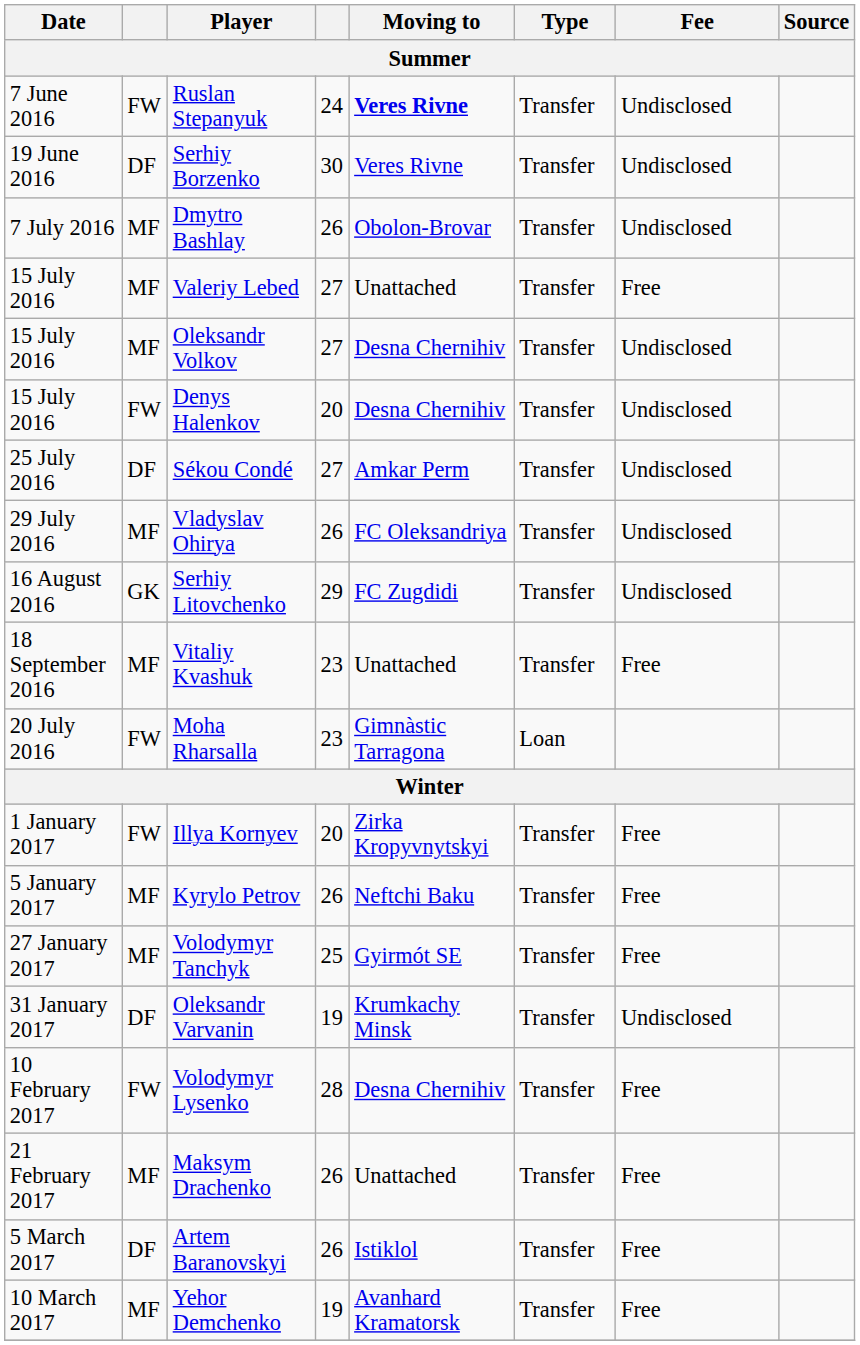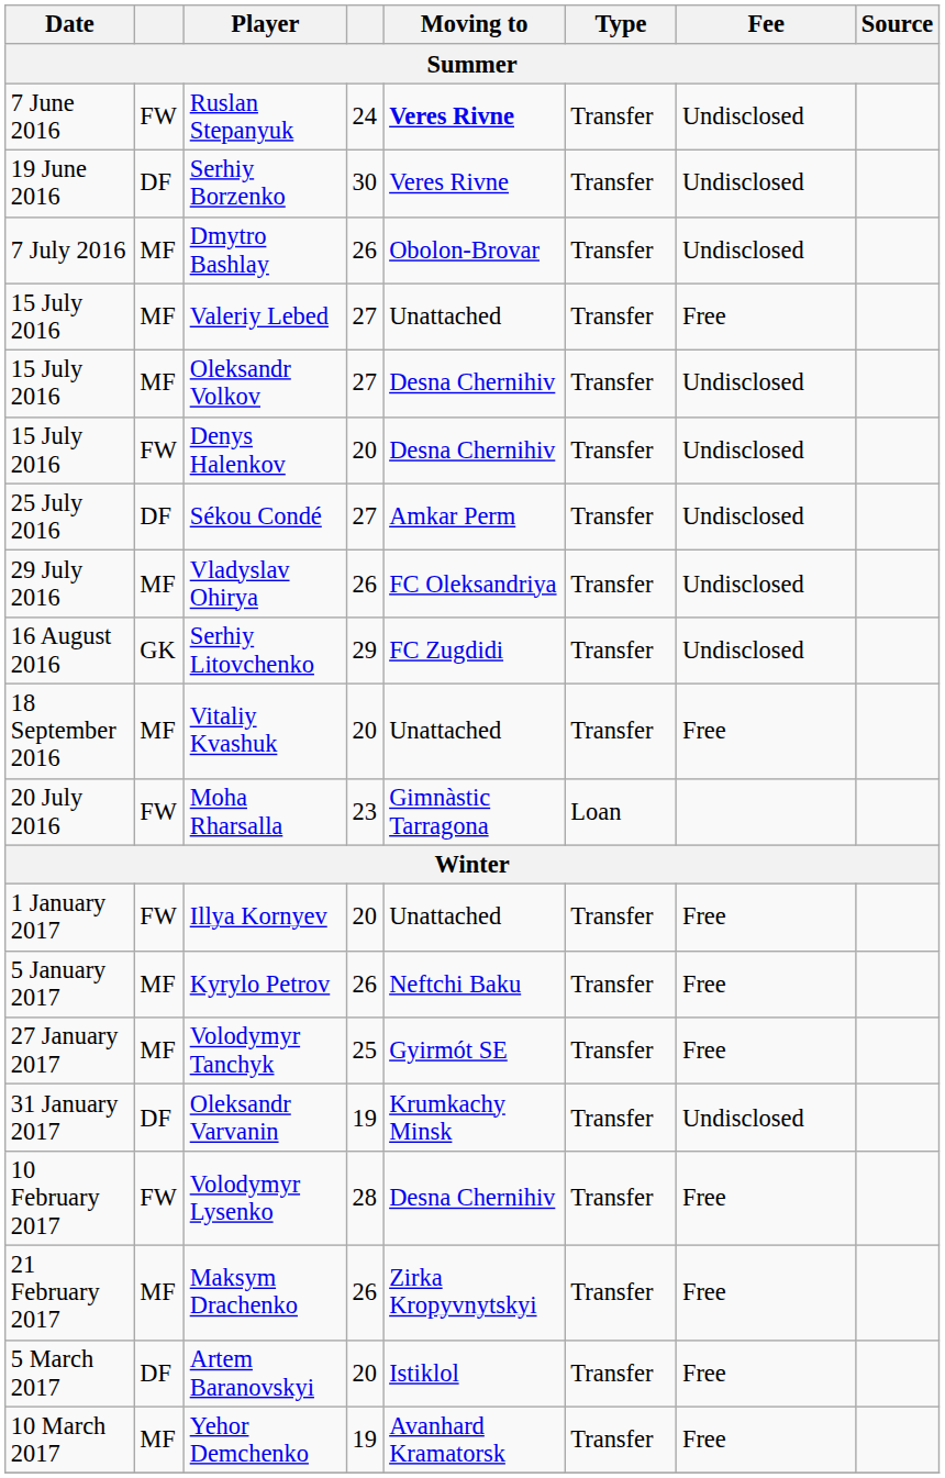 <table class="wikitable sortable">
 <tr>
 <th style="width:115px;">Date</th>
 <th style="width:30px;"></th>
 <th style="width:180px;">Player</th>
 <th style="width:20px;"></th>
 <th style="width:180px;">Moving to</th>
 <th style="width:120px;" class="unsortable">Type</th>
 <th style="width:250px;" class="unsortable">Fee</th>
 <th style="width:20px;">Source</th>
 </tr>
 <tr>
 <th colspan=8>Summer</th>
 </tr>
 <tr>
 <td>7 June 2016</td>
 <td>FW</td>
 <td> <a href='#'>Ruslan Stepanyuk</a></td>
 <td>24</td>
 <td><strong> <a href='#'>Veres Rivne</a></strong></td>
 <td>Transfer</td>
 <td>Undisclosed</td>
 <td></td>
 </tr>
 <tr>
 <td>19 June 2016</td>
 <td>DF</td>
 <td> <a href='#'>Serhiy Borzenko</a></td>
 <td>30</td>
 <td> <a href='#'>Veres Rivne</a></td>
 <td>Transfer</td>
 <td>Undisclosed</td>
 <td></td>
 </tr>
 <tr>
 <td>7 July 2016</td>
 <td>MF</td>
 <td> <a href='#'>Dmytro Bashlay</a></td>
 <td>26</td>
 <td> <a href='#'>Obolon-Brovar</a></td>
 <td>Transfer</td>
 <td>Undisclosed</td>
 <td></td>
 </tr>
 <tr>
 <td>15 July 2016</td>
 <td>MF</td>
 <td> <a href='#'>Valeriy Lebed</a></td>
 <td>27</td>
 <td>Unattached</td>
 <td>Transfer</td>
 <td>Free</td>
 <td></td>
 </tr>
 <tr>
 <td>15 July 2016</td>
 <td>MF</td>
 <td> <a href='#'>Oleksandr Volkov</a></td>
 <td>27</td>
 <td> <a href='#'>Desna Chernihiv</a></td>
 <td>Transfer</td>
 <td>Undisclosed</td>
 <td></td>
 </tr>
 <tr>
 <td>15 July 2016</td>
 <td>FW</td>
 <td> <a href='#'>Denys Halenkov</a></td>
 <td>20</td>
 <td> <a href='#'>Desna Chernihiv</a></td>
 <td>Transfer</td>
 <td>Undisclosed</td>
 <td></td>
 </tr>
 <tr>
 <td>25 July 2016</td>
 <td>DF</td>
 <td> <a href='#'>Sékou Condé</a></td>
 <td>27</td>
 <td> <a href='#'>Amkar Perm</a></td>
 <td>Transfer</td>
 <td>Undisclosed</td>
 <td></td>
 </tr>
 <tr>
 <td>29 July 2016</td>
 <td>MF</td>
 <td> <a href='#'>Vladyslav Ohirya</a></td>
 <td>26</td>
 <td> <a href='#'>FC Oleksandriya</a></td>
 <td>Transfer</td>
 <td>Undisclosed</td>
 <td></td>
 </tr>
 <tr>
 <td>16 August 2016</td>
 <td>GK</td>
 <td> <a href='#'>Serhiy Litovchenko</a></td>
 <td>29</td>
 <td> <a href='#'>FC Zugdidi</a></td>
 <td>Transfer</td>
 <td>Undisclosed</td>
 <td></td>
 </tr>
 <tr>
 <td>18 September 2016</td>
 <td>MF</td>
 <td> <a href='#'>Vitaliy Kvashuk</a></td>
-<td>23</td>
+<td>20</td>
 <td>Unattached</td>
 <td>Transfer</td>
 <td>Free</td>
 <td></td>
 </tr>
 <tr>
 <td>20 July 2016</td>
 <td>FW</td>
 <td> <a href='#'>Moha Rharsalla</a></td>
 <td>23</td>
 <td> <a href='#'>Gimnàstic Tarragona</a></td>
 <td>Loan</td>
 <td></td>
 <td></td>
 </tr>
 <tr>
 <th colspan=8>Winter</th>
 </tr>
 <tr>
 <td>1 January 2017</td>
 <td>FW</td>
 <td> <a href='#'>Illya Kornyev</a></td>
 <td>20</td>
-<td> <a href='#'>Zirka Kropyvnytskyi</a></td>
+<td>Unattached</td>
 <td>Transfer</td>
 <td>Free</td>
 <td></td>
 </tr>
 <tr>
 <td>5 January 2017</td>
 <td>MF</td>
 <td> <a href='#'>Kyrylo Petrov</a></td>
 <td>26</td>
 <td> <a href='#'>Neftchi Baku</a></td>
 <td>Transfer</td>
 <td>Free</td>
 <td></td>
 </tr>
 <tr>
 <td>27 January 2017</td>
 <td>MF</td>
 <td> <a href='#'>Volodymyr Tanchyk</a></td>
 <td>25</td>
 <td> <a href='#'>Gyirmót SE</a></td>
 <td>Transfer</td>
 <td>Free</td>
 <td></td>
 </tr>
 <tr>
 <td>31 January 2017</td>
 <td>DF</td>
 <td> <a href='#'>Oleksandr Varvanin</a></td>
 <td>19</td>
 <td> <a href='#'>Krumkachy Minsk</a></td>
 <td>Transfer</td>
 <td>Undisclosed</td>
 <td></td>
 </tr>
 <tr>
 <td>10 February 2017</td>
 <td>FW</td>
 <td> <a href='#'>Volodymyr Lysenko</a></td>
 <td>28</td>
 <td> <a href='#'>Desna Chernihiv</a></td>
 <td>Transfer</td>
 <td>Free</td>
 <td></td>
 </tr>
 <tr>
 <td>21 February 2017</td>
 <td>MF</td>
 <td> <a href='#'>Maksym Drachenko</a></td>
 <td>26</td>
-<td>Unattached</td>
+<td> <a href='#'>Zirka Kropyvnytskyi</a></td>
 <td>Transfer</td>
 <td>Free</td>
 <td></td>
 </tr>
 <tr>
 <td>5 March 2017</td>
 <td>DF</td>
 <td> <a href='#'>Artem Baranovskyi</a></td>
-<td>26</td>
+<td>20</td>
 <td> <a href='#'>Istiklol</a></td>
 <td>Transfer</td>
 <td>Free</td>
 <td></td>
 </tr>
 <tr>
 <td>10 March 2017</td>
 <td>MF</td>
 <td> <a href='#'>Yehor Demchenko</a></td>
 <td>19</td>
 <td> <a href='#'>Avanhard Kramatorsk</a></td>
 <td>Transfer</td>
 <td>Free</td>
 <td></td>
 </tr>
 <tr>
 </tr>
 </table>
